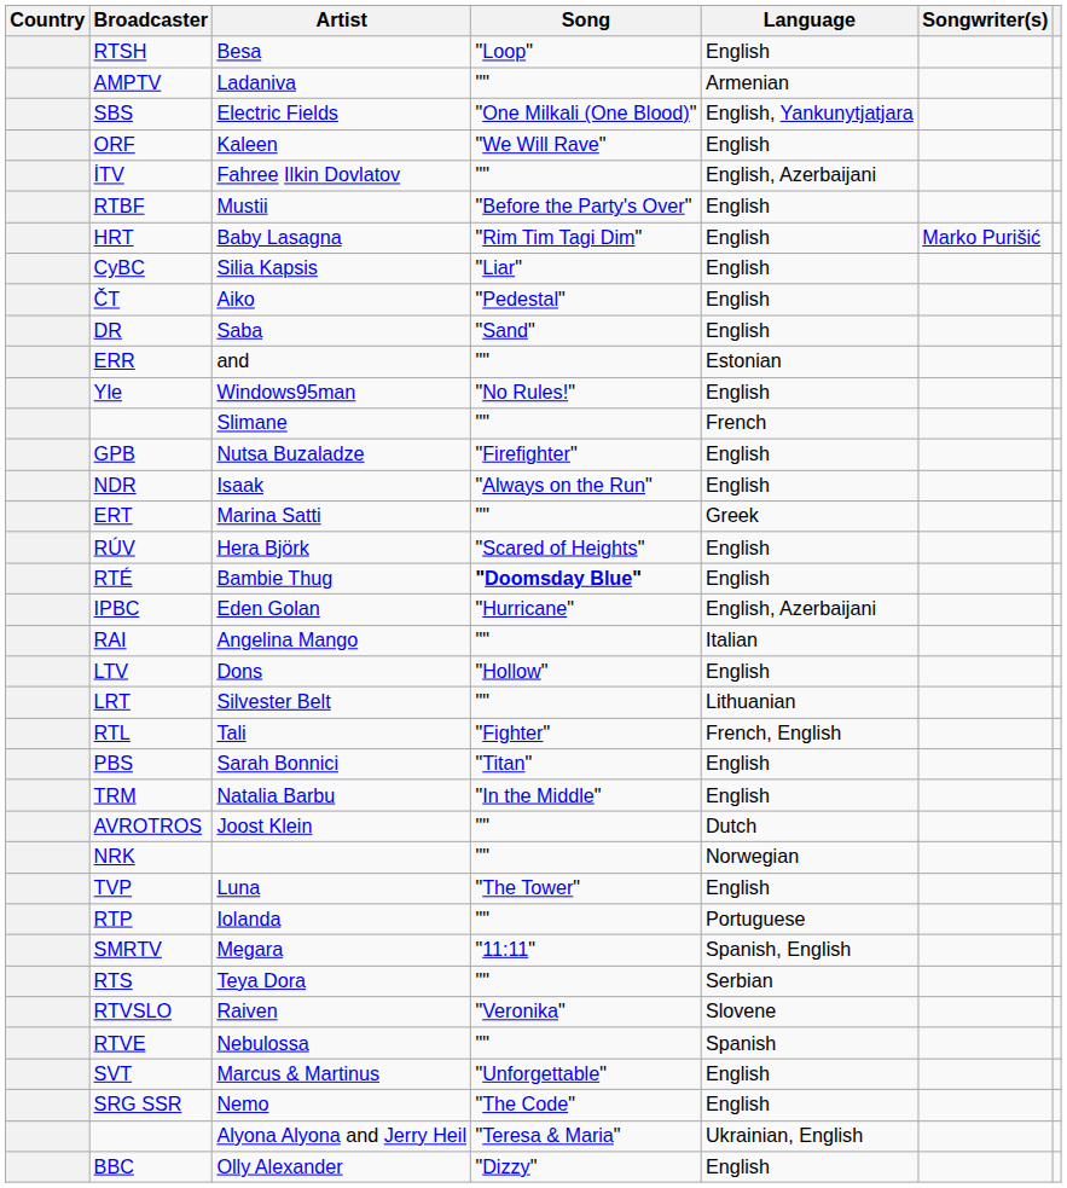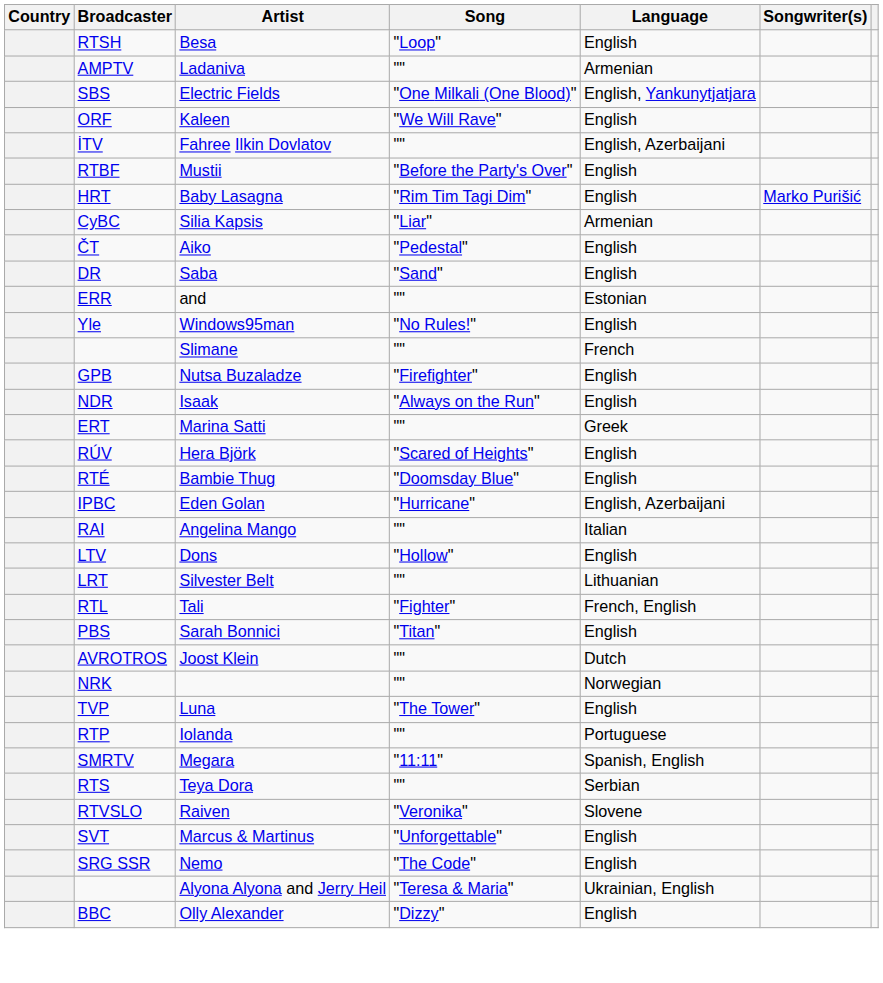 <table class="wikitable plainrowheaders sticky-header">
 <tr>
 <th scope="col">Country</th>
 <th scope="col">Broadcaster</th>
 <th scope="col">Artist</th>
 <th scope="col">Song</th>
 <th scope="col">Language</th>
 <th scope="col">Songwriter(s)</th>
 <th scope="col"></th>
 </tr>
 <tr>
 <th scope="row"></th>
 <td><a href='#'>RTSH</a></td>
 <td><a href='#'>Besa</a></td>
 <td>"<a href='#'>Loop</a>"</td>
 <td>English</td>
 <td></td>
 <td style="text-align:center"></td>
 </tr>
 <tr>
 <th scope="row"></th>
 <td><a href='#'>AMPTV</a></td>
 <td><a href='#'>Ladaniva</a></td>
 <td>"" </td>
 <td>Armenian</td>
 <td></td>
 <td style="text-align:center"></td>
 </tr>
 <tr>
 <th scope="row"></th>
 <td><a href='#'>SBS</a></td>
 <td><a href='#'>Electric Fields</a></td>
 <td>"<a href='#'>One <span>Milkali</span> (One Blood)</a>"</td>
 <td>English, <a href='#'>Yankunytjatjara</a></td>
 <td></td>
 <td style="text-align:center"></td>
 </tr>
 <tr>
 <th scope="row"></th>
 <td><a href='#'>ORF</a></td>
 <td><a href='#'>Kaleen</a></td>
 <td>"<a href='#'>We Will Rave</a>"</td>
 <td>English</td>
 <td></td>
 <td style="text-align:center"></td>
 </tr>
 <tr>
 <th scope="row"></th>
 <td><a href='#'>İTV</a></td>
 <td><a href='#'>Fahree</a>  <a href='#'>Ilkin Dovlatov</a></td>
 <td>""</td>
 <td>English, Azerbaijani</td>
 <td></td>
 <td style="text-align:center"></td>
 </tr>
 <tr>
 <th scope="row"></th>
 <td><a href='#'>RTBF</a></td>
 <td><a href='#'>Mustii</a></td>
 <td>"<a href='#'>Before the Party's Over</a>"</td>
 <td>English</td>
 <td></td>
 <td style="text-align:center"></td>
 </tr>
 <tr>
 <th scope="row"></th>
 <td><a href='#'>HRT</a></td>
 <td><a href='#'>Baby Lasagna</a></td>
 <td>"<a href='#'>Rim Tim Tagi Dim</a>"</td>
 <td>English</td>
 <td><a href='#'>Marko Purišić</a></td>
 <td style="text-align:center"></td>
 </tr>
 <tr>
 <th scope="row"></th>
 <td><a href='#'>CyBC</a></td>
 <td><a href='#'>Silia Kapsis</a></td>
 <td>"<a href='#'>Liar</a>"</td>
-<td>English</td>
+<td>Armenian</td>
 <td></td>
 <td style="text-align:center"></td>
 </tr>
 <tr>
 <th scope="row"></th>
 <td><a href='#'>ČT</a></td>
 <td><a href='#'>Aiko</a></td>
 <td>"<a href='#'>Pedestal</a>"</td>
 <td>English</td>
 <td></td>
 <td style="text-align:center"></td>
 </tr>
 <tr>
 <th scope="row"></th>
 <td><a href='#'>DR</a></td>
 <td><a href='#'>Saba</a></td>
 <td>"<a href='#'>Sand</a>"</td>
 <td>English</td>
 <td></td>
 <td style="text-align:center"></td>
 </tr>
 <tr>
 <th scope="row"></th>
 <td><a href='#'>ERR</a></td>
 <td> and </td>
 <td>""</td>
 <td>Estonian</td>
 <td></td>
 <td style="text-align:center"></td>
 </tr>
 <tr>
 <th scope="row"></th>
 <td><a href='#'>Yle</a></td>
 <td><a href='#'>Windows95man</a></td>
 <td>"<a href='#'>No Rules!</a>"</td>
 <td>English</td>
 <td></td>
 <td style="text-align:center"></td>
 </tr>
 <tr>
 <th scope="row"></th>
 <td></td>
 <td><a href='#'>Slimane</a></td>
 <td>""</td>
 <td>French</td>
 <td></td>
 <td style="text-align:center"></td>
 </tr>
 <tr>
 <th scope="row"></th>
 <td><a href='#'>GPB</a></td>
 <td><a href='#'>Nutsa Buzaladze</a></td>
 <td>"<a href='#'>Firefighter</a>"</td>
 <td>English</td>
 <td></td>
 <td style="text-align:center"></td>
 </tr>
 <tr>
 <th scope="row"></th>
 <td><a href='#'>NDR</a></td>
 <td><a href='#'>Isaak</a></td>
 <td>"<a href='#'>Always on the Run</a>"</td>
 <td>English</td>
 <td></td>
 <td style="text-align:center"></td>
 </tr>
 <tr>
 <th scope="row"></th>
 <td><a href='#'>ERT</a></td>
 <td><a href='#'>Marina Satti</a></td>
 <td>"" </td>
 <td>Greek</td>
 <td></td>
 <td style="text-align:center"></td>
 </tr>
 <tr>
 <th scope="row"></th>
 <td><a href='#'>RÚV</a></td>
 <td><a href='#'>Hera Björk</a></td>
 <td>"<a href='#'>Scared of Heights</a>"</td>
 <td>English</td>
 <td></td>
 <td style="text-align:center"></td>
 </tr>
 <tr>
 <th scope="row"></th>
 <td><a href='#'>RTÉ</a></td>
 <td><a href='#'>Bambie Thug</a></td>
-<td><strong>"<a href='#'>Doomsday Blue</a>"</strong></td>
+<td>"<a href='#'>Doomsday Blue</a>"</td>
 <td>English</td>
 <td></td>
 <td style="text-align:center"></td>
 </tr>
 <tr>
 <th scope="row"></th>
 <td><a href='#'>IPBC</a></td>
 <td><a href='#'>Eden Golan</a></td>
 <td>"<a href='#'>Hurricane</a>"</td>
 <td>English, Azerbaijani</td>
 <td></td>
 <td style="text-align:center"></td>
 </tr>
 <tr>
 <th scope="row"></th>
 <td><a href='#'>RAI</a></td>
 <td><a href='#'>Angelina Mango</a></td>
 <td>""</td>
 <td>Italian</td>
 <td></td>
 <td style="text-align:center"></td>
 </tr>
 <tr>
 <th scope="row"></th>
 <td><a href='#'>LTV</a></td>
 <td><a href='#'>Dons</a></td>
 <td>"<a href='#'>Hollow</a>"</td>
 <td>English</td>
 <td></td>
 <td style="text-align:center"></td>
 </tr>
 <tr>
 <th scope="row"></th>
 <td><a href='#'>LRT</a></td>
 <td><a href='#'>Silvester Belt</a></td>
 <td>""</td>
 <td>Lithuanian</td>
 <td></td>
 <td style="text-align:center"></td>
 </tr>
 <tr>
 <th scope="row"></th>
 <td><a href='#'>RTL</a></td>
 <td><a href='#'>Tali</a></td>
 <td>"<a href='#'>Fighter</a>"</td>
 <td>French, English</td>
 <td></td>
 <td style="text-align:center"></td>
 </tr>
 <tr>
 <th scope="row"></th>
 <td><a href='#'>PBS</a></td>
 <td><a href='#'>Sarah Bonnici</a></td>
 <td>"<a href='#'>Titan</a>"</td>
-<td>English</td>
-<td></td>
-<td style="text-align:center"></td>
-</tr>
-<tr>
-<th scope="row"></th>
-<td><a href='#'>TRM</a></td>
-<td><a href='#'>Natalia Barbu</a></td>
-<td>"<a href='#'>In the Middle</a>"</td>
 <td>English</td>
 <td></td>
 <td style="text-align:center"></td>
 </tr>
 <tr>
 <th scope="row"></th>
 <td><a href='#'>AVROTROS</a></td>
 <td><a href='#'>Joost Klein</a></td>
 <td>""</td>
 <td>Dutch</td>
 <td></td>
 <td style="text-align:center"></td>
 </tr>
 <tr>
 <th scope="row"></th>
 <td><a href='#'>NRK</a></td>
 <td></td>
 <td>""</td>
 <td>Norwegian</td>
 <td></td>
 <td style="text-align:center"></td>
 </tr>
 <tr>
 <th scope="row"></th>
 <td><a href='#'>TVP</a></td>
 <td><a href='#'>Luna</a></td>
 <td>"<a href='#'>The Tower</a>"</td>
 <td>English</td>
 <td></td>
 <td style="text-align:center"></td>
 </tr>
 <tr>
 <th scope="row"></th>
 <td><a href='#'>RTP</a></td>
 <td><a href='#'>Iolanda</a></td>
 <td>""</td>
 <td>Portuguese</td>
 <td></td>
 <td style="text-align:center"></td>
 </tr>
 <tr>
 <th scope="row"></th>
 <td><a href='#'>SMRTV</a></td>
 <td><a href='#'>Megara</a></td>
 <td>"<a href='#'>11:11</a>"</td>
 <td>Spanish, English</td>
 <td></td>
 <td style="text-align:center"></td>
 </tr>
 <tr>
 <th scope="row"></th>
 <td><a href='#'>RTS</a></td>
 <td><a href='#'>Teya Dora</a></td>
 <td>"" </td>
 <td>Serbian</td>
 <td></td>
 <td style="text-align:center"></td>
 </tr>
 <tr>
 <th scope="row"></th>
 <td><a href='#'>RTVSLO</a></td>
 <td><a href='#'>Raiven</a></td>
 <td>"<a href='#'>Veronika</a>"</td>
 <td>Slovene</td>
 <td></td>
 <td style="text-align:center"></td>
 </tr>
 <tr>
 <th scope="row"></th>
-<td><a href='#'>RTVE</a></td>
-<td><a href='#'>Nebulossa</a></td>
-<td>""</td>
-<td>Spanish</td>
-<td></td>
-<td style="text-align:center"></td>
-</tr>
-<tr>
-<th scope="row"></th>
 <td><a href='#'>SVT</a></td>
 <td><a href='#'>Marcus & Martinus</a></td>
 <td>"<a href='#'>Unforgettable</a>"</td>
 <td>English</td>
 <td></td>
 <td style="text-align:center"></td>
 </tr>
 <tr>
 <th scope="row"></th>
 <td><a href='#'>SRG SSR</a></td>
 <td><a href='#'>Nemo</a></td>
 <td>"<a href='#'>The Code</a>"</td>
 <td>English</td>
 <td></td>
 <td style="text-align:center"></td>
 </tr>
 <tr>
 <th scope="row"></th>
 <td></td>
 <td><a href='#'>Alyona Alyona</a> and <a href='#'>Jerry Heil</a></td>
 <td>"<a href='#'>Teresa & Maria</a>"</td>
 <td>Ukrainian, English</td>
 <td></td>
 <td style="text-align:center"></td>
 </tr>
 <tr>
 <th scope="row"></th>
 <td><a href='#'>BBC</a></td>
 <td><a href='#'>Olly Alexander</a></td>
 <td>"<a href='#'>Dizzy</a>"</td>
 <td>English</td>
 <td></td>
 <td style="text-align:center"></td>
 </tr>
 </table>
